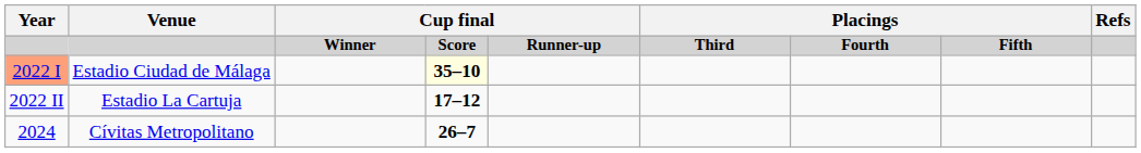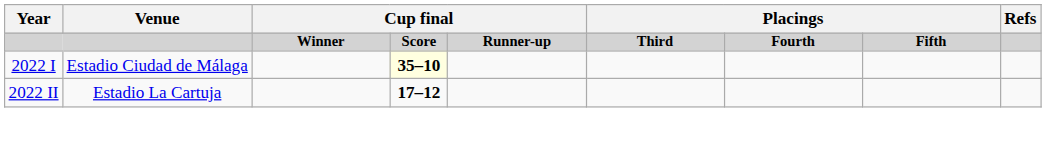 <table class="wikitable" style="font-size:90%; text-align: center;">
 <tr>
 <th>Year</th>
 <th>Venue</th>
 <th colspan=3>Cup final</th>
 <th colspan=3>Placings</th>
 <th>Refs</th>
 </tr>
 <tr bgcolor=lightgrey style="line-height:9px; font-size:85%; padding:0px;">
 <td style="border-right:0px;"></td>
 <td style="border-left:0px;"></td>
 <td style="width:9em; font-weight:bold;">Winner</td>
 <td style="width:3.5em;font-weight:bold;">Score</td>
 <td style="width:9em; font-weight:bold;">Runner-up</td>
 <td style="width:9em; font-weight:bold;">Third</td>
 <td style="width:9em; font-weight:bold;">Fourth</td>
 <td style="width:9em; font-weight:bold;">Fifth</td>
 <td></td>
 </tr>
 <tr>
-<td style="background: lightsalmon;"><a href='#'>2022 I</a></td>
+<td><a href='#'>2022 I</a></td>
 <td><a href='#'>Estadio Ciudad de Málaga</a></td>
 <td></td>
 <td style="background: lightyellow;"><strong>35–10</strong></td>
 <td></td>
 <td></td>
 <td></td>
 <td></td>
 <td></td>
 </tr>
 <tr>
 <td><a href='#'>2022 II</a></td>
 <td><a href='#'>Estadio La Cartuja</a></td>
 <td></td>
 <td><strong>17–12</strong></td>
 <td></td>
 <td></td>
 <td></td>
 <td></td>
 <td></td>
 </tr>
-<tr>
-<td><a href='#'>2024</a></td>
-<td><a href='#'>Cívitas Metropolitano</a></td>
-<td></td>
-<td><strong>26–7</strong></td>
-<td></td>
-<td></td>
-<td></td>
-<td></td>
-<td></td>
-</tr>
 </table>
